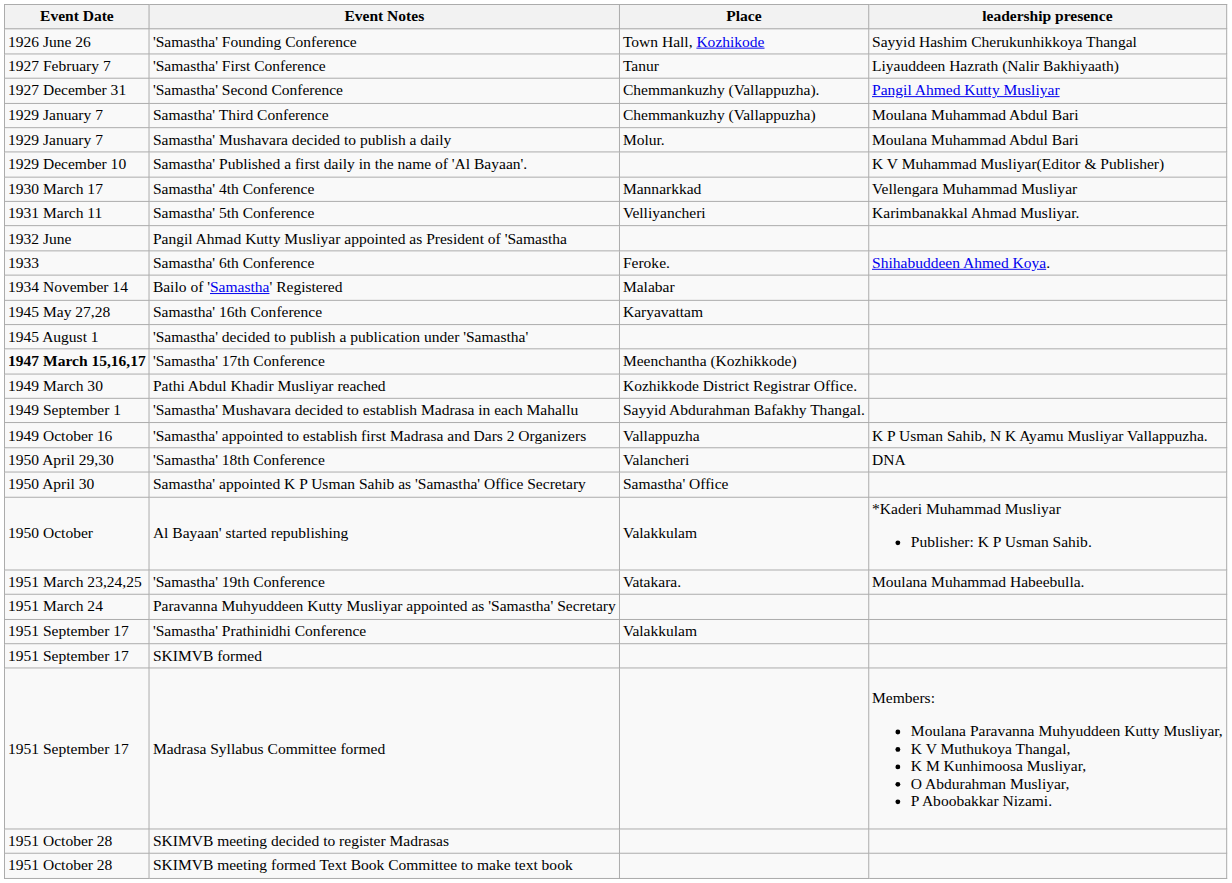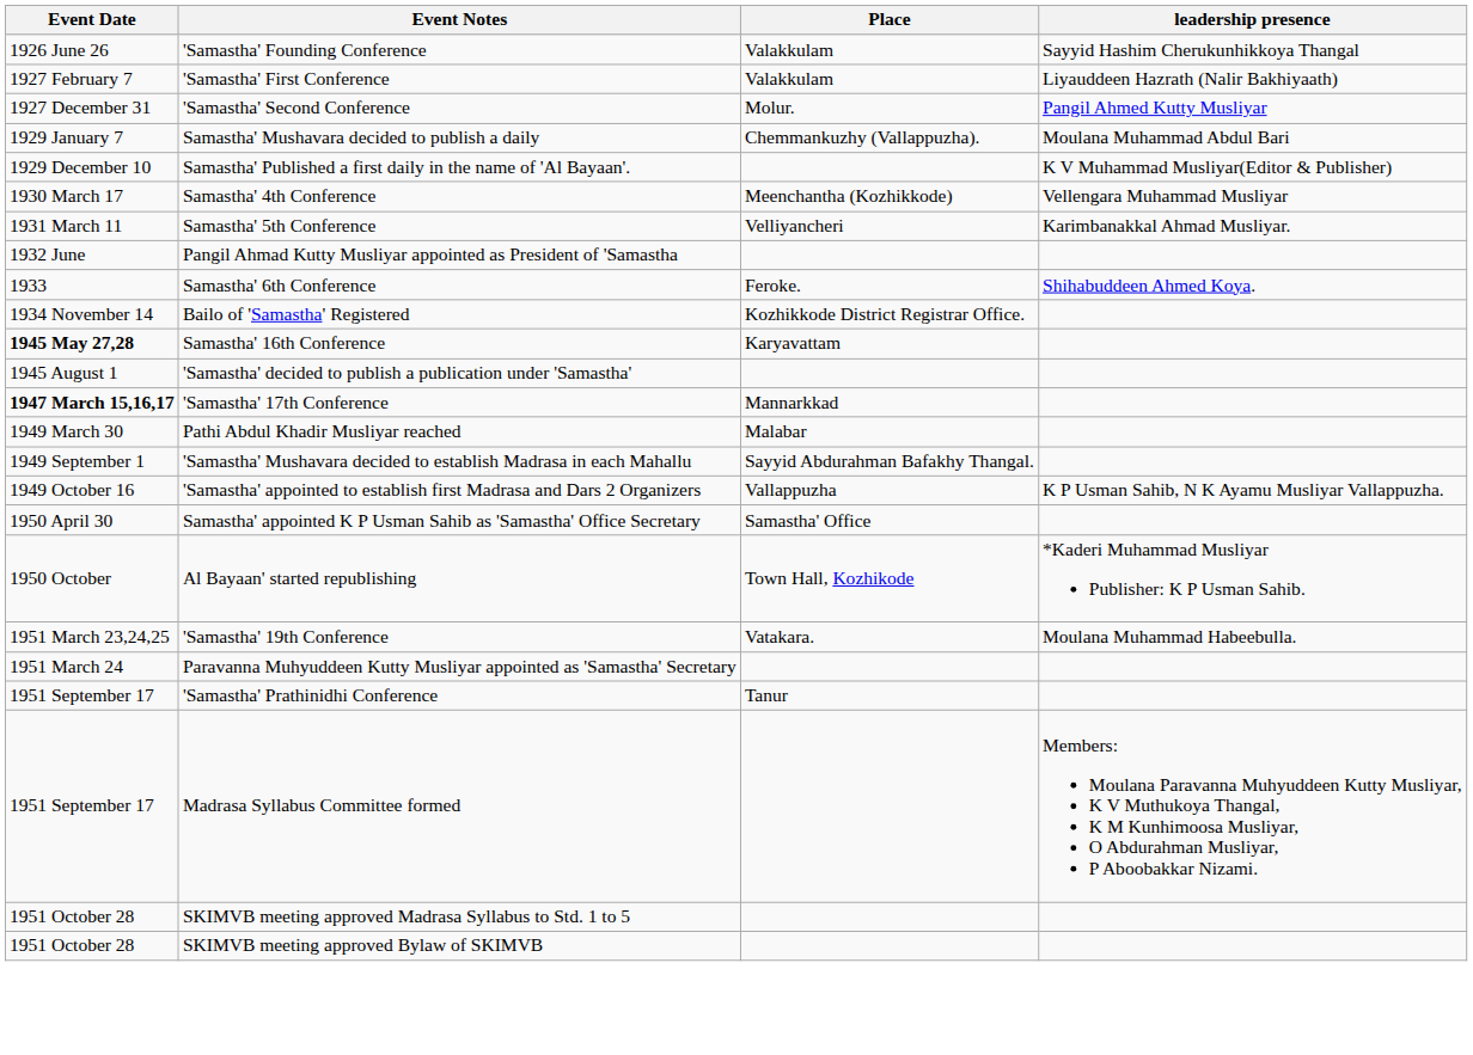 <table class="sortable wikitable">
 <tr style="background:#ccc; text-align:center;">
 <th>Event Date</th>
 <th>Event Notes</th>
 <th>Place</th>
 <th>leadership presence</th>
 </tr>
 <tr>
 <td>1926 June 26</td>
 <td>'Samastha' Founding Conference</td>
-<td>Town Hall, <a href='#'>Kozhikode</a></td>
+<td>Valakkulam</td>
 <td>Sayyid Hashim Cherukunhikkoya Thangal</td>
 </tr>
 <tr>
 <td>1927 February 7</td>
 <td>'Samastha' First Conference</td>
-<td>Tanur</td>
+<td>Valakkulam</td>
 <td>Liyauddeen Hazrath (Nalir Bakhiyaath)</td>
 </tr>
 <tr>
 <td>1927 December 31</td>
 <td>'Samastha' Second Conference</td>
-<td>Chemmankuzhy (Vallappuzha).</td>
+<td>Molur.</td>
 <td><a href='#'>Pangil Ahmed Kutty Musliyar</a></td>
 </tr>
 <tr>
 <td>1929 January 7</td>
-<td>Samastha' Third Conference</td>
-<td>Chemmankuzhy (Vallappuzha)</td>
-<td>Moulana Muhammad Abdul Bari</td>
-</tr>
-<tr>
-<td>1929 January 7</td>
 <td>Samastha' Mushavara decided to publish a daily</td>
-<td>Molur.</td>
+<td>Chemmankuzhy (Vallappuzha).</td>
 <td>Moulana Muhammad Abdul Bari</td>
 </tr>
 <tr>
 <td>1929 December 10</td>
 <td>Samastha' Published a first daily in the name of 'Al Bayaan'.</td>
 <td></td>
 <td>K V Muhammad Musliyar(Editor & Publisher)</td>
 </tr>
 <tr>
 <td>1930 March 17</td>
 <td>Samastha' 4th Conference</td>
-<td>Mannarkkad</td>
+<td>Meenchantha (Kozhikkode)</td>
 <td>Vellengara Muhammad Musliyar</td>
 </tr>
 <tr>
 <td>1931 March 11</td>
 <td>Samastha' 5th Conference</td>
 <td>Velliyancheri</td>
 <td>Karimbanakkal Ahmad Musliyar.</td>
 </tr>
 <tr>
 <td>1932 June</td>
 <td>Pangil Ahmad Kutty Musliyar appointed as President of 'Samastha</td>
 <td></td>
 <td></td>
 </tr>
 <tr>
 <td>1933</td>
 <td>Samastha' 6th Conference</td>
 <td>Feroke.</td>
 <td><a href='#'>Shihabuddeen Ahmed Koya</a>.</td>
 </tr>
 <tr>
 <td>1934 November 14</td>
 <td>Bailo of '<a href='#'>Samastha</a>' Registered</td>
-<td>Malabar</td>
+<td>Kozhikkode District Registrar Office.</td>
 <td></td>
 </tr>
 <tr>
-<td>1945 May 27,28</td>
+<td><strong>1945 May 27,28</strong></td>
 <td>Samastha' 16th Conference</td>
 <td>Karyavattam</td>
 <td></td>
 </tr>
 <tr>
 <td>1945 August 1</td>
 <td>'Samastha' decided to publish a publication under 'Samastha'</td>
 <td></td>
 <td></td>
 </tr>
 <tr>
 <td><strong>1947 March 15,16,17</strong></td>
 <td>'Samastha' 17th Conference</td>
-<td>Meenchantha (Kozhikkode)</td>
+<td>Mannarkkad</td>
 <td></td>
 </tr>
 <tr>
 <td>1949 March 30</td>
 <td>Pathi Abdul Khadir Musliyar reached</td>
-<td>Kozhikkode District Registrar Office.</td>
+<td>Malabar</td>
 <td></td>
 </tr>
 <tr>
 <td>1949 September 1</td>
 <td>'Samastha' Mushavara decided to establish Madrasa in each Mahallu</td>
 <td>Sayyid Abdurahman Bafakhy Thangal.</td>
 </tr>
 <tr>
 <td>1949 October 16</td>
 <td>'Samastha' appointed to establish first Madrasa and Dars 2 Organizers</td>
 <td>Vallappuzha</td>
 <td>K P Usman Sahib, N K Ayamu Musliyar Vallappuzha.</td>
 </tr>
 <tr>
-<td>1950 April 29,30</td>
-<td>'Samastha' 18th Conference</td>
-<td>Valancheri</td>
-<td>DNA</td>
-</tr>
-<tr>
 <td>1950 April 30</td>
 <td>Samastha' appointed K P Usman Sahib as 'Samastha' Office Secretary</td>
 <td>Samastha' Office</td>
 <td></td>
 </tr>
 <tr>
 <td>1950 October</td>
 <td>Al Bayaan' started republishing</td>
-<td>Valakkulam</td>
+<td>Town Hall, <a href='#'>Kozhikode</a></td>
 <td>*Kaderi Muhammad Musliyar<br><ul><li>Publisher: K P Usman Sahib.</li></ul></td>
 </tr>
 <tr>
 <td>1951 March 23,24,25</td>
 <td>'Samastha' 19th Conference</td>
 <td>Vatakara.</td>
 <td>Moulana Muhammad Habeebulla.</td>
 </tr>
 <tr>
 <td>1951 March 24</td>
 <td>Paravanna Muhyuddeen Kutty Musliyar appointed as 'Samastha' Secretary</td>
 <td></td>
 </tr>
 <tr>
 <td>1951 September 17</td>
 <td>'Samastha' Prathinidhi Conference</td>
-<td>Valakkulam</td>
-<td></td>
-</tr>
-<tr>
-<td>1951 September 17</td>
-<td>SKIMVB formed</td>
-<td></td>
+<td>Tanur</td>
 <td></td>
 </tr>
 <tr>
 <td>1951 September 17</td>
 <td>Madrasa Syllabus Committee formed</td>
 <td></td>
 <td><br>Members:<ul><li>Moulana Paravanna Muhyuddeen Kutty Musliyar,</li><li>K V Muthukoya Thangal,</li><li>K M Kunhimoosa Musliyar,</li><li>O Abdurahman Musliyar,</li><li>P Aboobakkar Nizami.</li></ul></td>
 </tr>
 <tr>
 <td>1951 October 28</td>
-<td>SKIMVB meeting decided to register Madrasas</td>
+<td>SKIMVB meeting approved Madrasa Syllabus to Std. 1 to 5</td>
 <td></td>
 <td></td>
 </tr>
 <tr>
 <td>1951 October 28</td>
-<td>SKIMVB meeting formed Text Book Committee to make text book</td>
+<td>SKIMVB meeting approved Bylaw of SKIMVB</td>
 <td></td>
 <td></td>
 </tr>
 </table>
